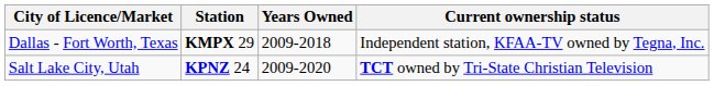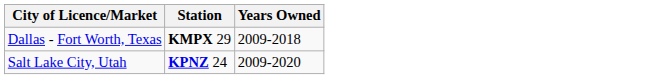 <table class="wikitable">
 <tr>
 <th>City of Licence/Market</th>
 <th>Station</th>
 <th>Years Owned</th>
-<th>Current ownership status</th>
 </tr>
 <tr>
 <td><a href='#'>Dallas</a> - <a href='#'>Fort Worth, Texas</a></td>
 <td><strong>KMPX</strong> 29</td>
 <td>2009-2018</td>
-<td>Independent station, <a href='#'>KFAA-TV</a> owned by <a href='#'>Tegna, Inc.</a></td>
 </tr>
 <tr style="vertical-align: top; text-align: left;">
 <td><a href='#'>Salt Lake City, Utah</a></td>
 <td><strong><a href='#'>KPNZ</a></strong> 24</td>
 <td>2009-2020</td>
-<td><strong><a href='#'>TCT</a></strong> owned by <a href='#'>Tri-State Christian Television</a></td>
 </tr>
 </table>
